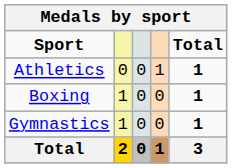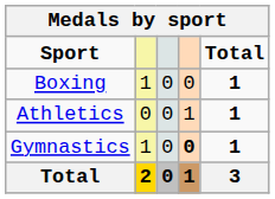 <table class="wikitable" style=font-size:85%;float:center;text-align:center>
 <tr style="background:#efefef;">
 <th colspan=5><strong>Medals by sport</strong></th>
 </tr>
 <tr align=center>
 <td><strong>Sport</strong></td>
 <td bgcolor=#f7f6a8></td>
 <td bgcolor=#dce5e5></td>
 <td bgcolor=#ffdab9></td>
 <td><strong>Total</strong></td>
 </tr>
 <tr align=center>
+<td><a href='#'>Boxing</a></td>
+<td style="background:#F7F6A8;">1</td>
+<td style="background:#DCE5E5;">0</td>
+<td style="background:#FFDAB9;">0</td>
+<td><strong>1</strong></td>
+</tr>
+<tr align=center>
 <td><a href='#'>Athletics</a></td>
 <td style="background:#F7F6A8;">0</td>
 <td style="background:#DCE5E5;">0</td>
 <td style="background:#FFDAB9;">1</td>
 <td><strong>1</strong></td>
 </tr>
 <tr align=center>
-<td><a href='#'>Boxing</a></td>
-<td style="background:#F7F6A8;">1</td>
-<td style="background:#DCE5E5;">0</td>
-<td style="background:#FFDAB9;">0</td>
-<td><strong>1</strong></td>
-</tr>
-<tr align=center>
 <td><a href='#'>Gymnastics</a></td>
 <td style="background:#F7F6A8;">1</td>
 <td style="background:#DCE5E5;">0</td>
-<td style="background:#FFDAB9;">0</td>
+<td style="background:#FFDAB9;"><strong>0</strong></td>
 <td><strong>1</strong></td>
 </tr>
 <tr align=center>
 <th><strong>Total</strong></th>
 <th style="background:gold;"><strong>2</strong></th>
 <th style="background:silver;"><strong>0</strong></th>
 <th style="background:#c96;"><strong>1</strong></th>
 <th><strong>3</strong></th>
 </tr>
 </table>
